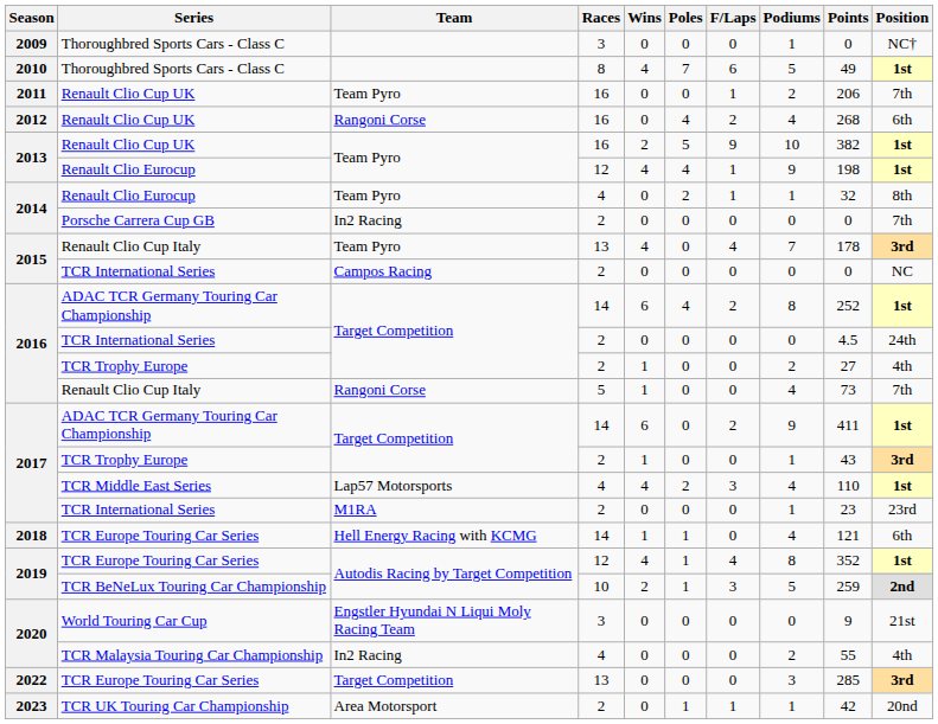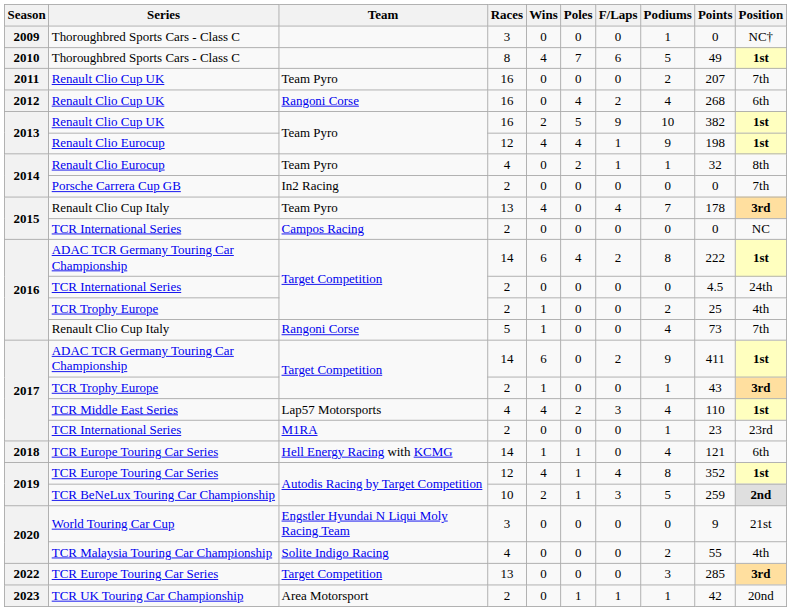 <table class="wikitable" style="font-size: 90%; text-align:center">
 <tr>
 <th>Season</th>
 <th>Series</th>
 <th>Team</th>
 <th>Races</th>
 <th>Wins</th>
 <th>Poles</th>
 <th>F/Laps</th>
 <th>Podiums</th>
 <th>Points</th>
 <th>Position</th>
 </tr>
 <tr>
 <th>2009</th>
 <td align=left>Thoroughbred Sports Cars - Class C</td>
 <td align=left></td>
 <td>3</td>
 <td>0</td>
 <td>0</td>
 <td>0</td>
 <td>1</td>
 <td>0</td>
 <td>NC†</td>
 </tr>
 <tr>
 <th>2010</th>
 <td align=left>Thoroughbred Sports Cars - Class C</td>
 <td align=left></td>
 <td>8</td>
 <td>4</td>
 <td>7</td>
 <td>6</td>
 <td>5</td>
 <td>49</td>
 <td style="background:#FFFFBF;"><strong>1st</strong></td>
 </tr>
 <tr>
 <th>2011</th>
 <td align=left><a href='#'>Renault Clio Cup UK</a></td>
 <td align=left>Team Pyro</td>
 <td>16</td>
 <td>0</td>
 <td>0</td>
-<td>1</td>
+<td>0</td>
 <td>2</td>
-<td>206</td>
+<td>207</td>
 <td>7th</td>
 </tr>
 <tr>
 <th>2012</th>
 <td align=left><a href='#'>Renault Clio Cup UK</a></td>
 <td align=left><a href='#'>Rangoni Corse</a></td>
 <td>16</td>
 <td>0</td>
 <td>4</td>
 <td>2</td>
 <td>4</td>
 <td>268</td>
 <td>6th</td>
 </tr>
 <tr>
 <th rowspan=2>2013</th>
 <td align=left><a href='#'>Renault Clio Cup UK</a></td>
 <td align=left rowspan=2>Team Pyro</td>
 <td>16</td>
 <td>2</td>
 <td>5</td>
 <td>9</td>
 <td>10</td>
 <td>382</td>
 <td style="background:#FFFFBF;"><strong>1st</strong></td>
 </tr>
 <tr>
 <td align=left><a href='#'>Renault Clio Eurocup</a></td>
 <td>12</td>
 <td>4</td>
 <td>4</td>
 <td>1</td>
 <td>9</td>
 <td>198</td>
 <td style="background:#FFFFBF;"><strong>1st</strong></td>
 </tr>
 <tr>
 <th rowspan=2>2014</th>
 <td align=left><a href='#'>Renault Clio Eurocup</a></td>
 <td align=left>Team Pyro</td>
 <td>4</td>
 <td>0</td>
 <td>2</td>
 <td>1</td>
 <td>1</td>
 <td>32</td>
 <td>8th</td>
 </tr>
 <tr>
 <td align=left><a href='#'>Porsche Carrera Cup GB</a></td>
 <td align=left>In2 Racing</td>
 <td>2</td>
 <td>0</td>
 <td>0</td>
 <td>0</td>
 <td>0</td>
 <td>0</td>
 <td>7th</td>
 </tr>
 <tr>
 <th rowspan=2>2015</th>
 <td align=left>Renault Clio Cup Italy</td>
 <td align=left>Team Pyro</td>
 <td>13</td>
 <td>4</td>
 <td>0</td>
 <td>4</td>
 <td>7</td>
 <td>178</td>
 <td style="background:#FFDF9F;"><strong>3rd</strong></td>
 </tr>
 <tr>
 <td align=left><a href='#'>TCR International Series</a></td>
 <td align=left><a href='#'>Campos Racing</a></td>
 <td>2</td>
 <td>0</td>
 <td>0</td>
 <td>0</td>
 <td>0</td>
 <td>0</td>
 <td>NC</td>
 </tr>
 <tr>
 <th rowspan=4>2016</th>
 <td align=left><a href='#'>ADAC TCR Germany Touring Car Championship</a></td>
 <td align=left rowspan=3><a href='#'>Target Competition</a></td>
 <td>14</td>
 <td>6</td>
 <td>4</td>
 <td>2</td>
 <td>8</td>
-<td>252</td>
+<td>222</td>
 <td style="background:#FFFFBF;"><strong>1st</strong></td>
 </tr>
 <tr>
 <td align=left><a href='#'>TCR International Series</a></td>
 <td>2</td>
 <td>0</td>
 <td>0</td>
 <td>0</td>
 <td>0</td>
 <td>4.5</td>
 <td>24th</td>
 </tr>
 <tr>
 <td align=left><a href='#'>TCR Trophy Europe</a></td>
 <td>2</td>
 <td>1</td>
 <td>0</td>
 <td>0</td>
 <td>2</td>
-<td>27</td>
+<td>25</td>
 <td>4th</td>
 </tr>
 <tr>
 <td align=left>Renault Clio Cup Italy</td>
 <td align=left><a href='#'>Rangoni Corse</a></td>
 <td>5</td>
 <td>1</td>
 <td>0</td>
 <td>0</td>
 <td>4</td>
 <td>73</td>
 <td>7th</td>
 </tr>
 <tr>
 <th rowspan=4>2017</th>
 <td align=left><a href='#'>ADAC TCR Germany Touring Car Championship</a></td>
 <td align=left rowspan=2><a href='#'>Target Competition</a></td>
 <td>14</td>
 <td>6</td>
 <td>0</td>
 <td>2</td>
 <td>9</td>
 <td>411</td>
 <td style="background:#FFFFBF;"><strong>1st</strong></td>
 </tr>
 <tr>
 <td align=left><a href='#'>TCR Trophy Europe</a></td>
 <td>2</td>
 <td>1</td>
 <td>0</td>
 <td>0</td>
 <td>1</td>
 <td>43</td>
 <td style="background:#FFDF9F;"><strong>3rd</strong></td>
 </tr>
 <tr>
 <td align=left><a href='#'>TCR Middle East Series</a></td>
 <td align=left>Lap57 Motorsports</td>
 <td>4</td>
 <td>4</td>
 <td>2</td>
 <td>3</td>
 <td>4</td>
 <td>110</td>
 <td style="background:#FFFFBF;"><strong>1st</strong></td>
 </tr>
 <tr>
 <td align=left><a href='#'>TCR International Series</a></td>
 <td align=left><a href='#'>M1RA</a></td>
 <td>2</td>
 <td>0</td>
 <td>0</td>
 <td>0</td>
 <td>1</td>
 <td>23</td>
 <td>23rd</td>
 </tr>
 <tr>
 <th>2018</th>
 <td align=left><a href='#'>TCR Europe Touring Car Series</a></td>
 <td align=left><a href='#'>Hell Energy Racing</a> with <a href='#'>KCMG</a></td>
 <td>14</td>
 <td>1</td>
 <td>1</td>
 <td>0</td>
 <td>4</td>
 <td>121</td>
 <td>6th</td>
 </tr>
 <tr>
 <th rowspan=2>2019</th>
 <td align=left><a href='#'>TCR Europe Touring Car Series</a></td>
 <td align=left rowspan=2><a href='#'>Autodis Racing by Target Competition</a></td>
 <td>12</td>
 <td>4</td>
 <td>1</td>
 <td>4</td>
 <td>8</td>
 <td>352</td>
 <td style="background:#FFFFBF;"><strong>1st</strong></td>
 </tr>
 <tr>
 <td align=left><a href='#'>TCR BeNeLux Touring Car Championship</a></td>
 <td>10</td>
 <td>2</td>
 <td>1</td>
 <td>3</td>
 <td>5</td>
 <td>259</td>
 <td style="background:#DFDFDF;"><strong>2nd</strong></td>
 </tr>
 <tr>
 <th rowspan=2>2020</th>
 <td align=left><a href='#'>World Touring Car Cup</a></td>
 <td align=left><a href='#'>Engstler Hyundai N Liqui Moly Racing Team</a></td>
 <td>3</td>
 <td>0</td>
 <td>0</td>
 <td>0</td>
 <td>0</td>
 <td>9</td>
 <td>21st</td>
 </tr>
 <tr>
 <td align=left><a href='#'>TCR Malaysia Touring Car Championship</a></td>
-<td align=left>In2 Racing</td>
+<td align=left><a href='#'>Solite Indigo Racing</a></td>
 <td>4</td>
 <td>0</td>
 <td>0</td>
 <td>0</td>
 <td>2</td>
 <td>55</td>
 <td>4th</td>
 </tr>
 <tr>
 <th>2022</th>
 <td align=left><a href='#'>TCR Europe Touring Car Series</a></td>
 <td align=left><a href='#'>Target Competition</a></td>
 <td>13</td>
 <td>0</td>
 <td>0</td>
 <td>0</td>
 <td>3</td>
 <td>285</td>
 <td style="background:#FFDF9F;"><strong>3rd</strong></td>
 </tr>
 <tr>
 <th>2023</th>
 <td align=left><a href='#'>TCR UK Touring Car Championship</a></td>
 <td align=left>Area Motorsport</td>
 <td>2</td>
 <td>0</td>
 <td>1</td>
 <td>1</td>
 <td>1</td>
 <td>42</td>
 <td>20nd</td>
 </tr>
 </table>
